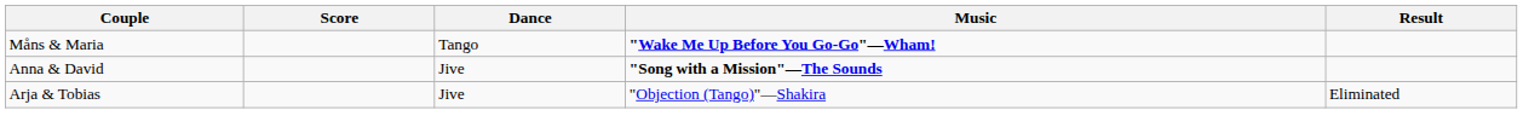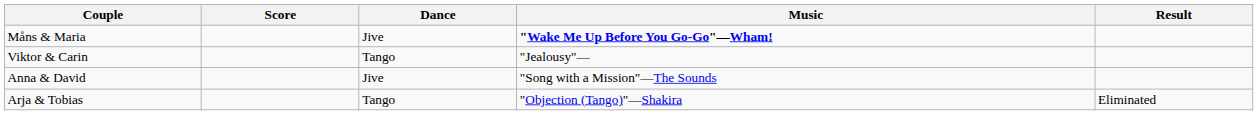 <table class="wikitable sortable" style="width:95%; white-space:nowrap">
 <tr>
 <th style="width:15%">Couple</th>
 <th style="width:12%">Score</th>
 <th style="width:12%">Dance</th>
 <th style="width:44%">Music</th>
 <th style="width:12%">Result</th>
 </tr>
 <tr>
 <td>Måns & Maria</td>
 <td></td>
+<td>Jive</td>
+<td><strong>"<a href='#'>Wake Me Up Before You Go-Go</a>"—<a href='#'>Wham!</a></strong></td>
+<td></td>
+</tr>
+<tr>
+<td>Viktor & Carin</td>
+<td></td>
 <td>Tango</td>
-<td><strong>"<a href='#'>Wake Me Up Before You Go-Go</a>"—<a href='#'>Wham!</a></strong></td>
+<td>"Jealousy"—</td>
 <td></td>
 </tr>
 <tr>
 <td>Anna & David</td>
 <td></td>
 <td>Jive</td>
-<td><strong>"Song with a Mission"—<a href='#'>The Sounds</a></strong></td>
+<td>"Song with a Mission"—<a href='#'>The Sounds</a></td>
 <td></td>
 </tr>
 <tr>
 <td>Arja & Tobias</td>
 <td></td>
-<td>Jive</td>
+<td>Tango</td>
 <td>"<a href='#'>Objection (Tango)</a>"—<a href='#'>Shakira</a></td>
 <td>Eliminated</td>
 </tr>
 </table>
